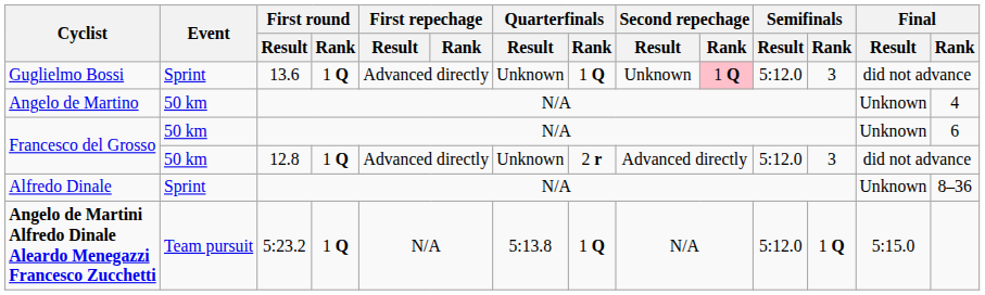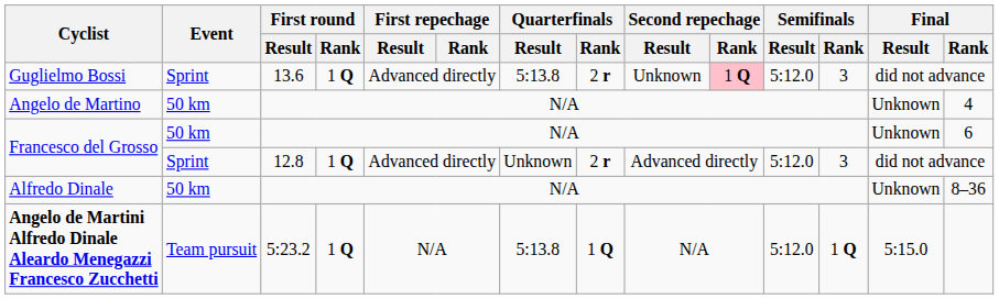 <table class=wikitable style="font-size:90%">
 <tr>
 <th rowspan=2>Cyclist</th>
 <th rowspan=2>Event</th>
 <th colspan=2>First round</th>
 <th colspan=2>First repechage</th>
 <th colspan=2>Quarterfinals</th>
 <th colspan=2>Second repechage</th>
 <th colspan=2>Semifinals</th>
 <th colspan=2>Final</th>
 </tr>
 <tr>
 <th>Result</th>
 <th>Rank</th>
 <th>Result</th>
 <th>Rank</th>
 <th>Result</th>
 <th>Rank</th>
 <th>Result</th>
 <th>Rank</th>
 <th>Result</th>
 <th>Rank</th>
 <th>Result</th>
 <th>Rank</th>
 </tr>
 <tr>
 <td><a href='#'>Guglielmo Bossi</a></td>
 <td><a href='#'>Sprint</a></td>
 <td align=center>13.6</td>
 <td align=center>1 <strong>Q</strong></td>
 <td align=center colspan=2>Advanced directly</td>
-<td align=center>Unknown</td>
-<td align=center>1 <strong>Q</strong></td>
+<td align=center>5:13.8</td>
+<td align=center>2 <strong>r</strong></td>
 <td align=center>Unknown</td>
 <td align=center style="background: pink;">1 <strong>Q</strong></td>
 <td align=center>5:12.0</td>
 <td align=center>3</td>
 <td align=center colspan=2>did not advance</td>
 </tr>
 <tr>
 <td><a href='#'>Angelo de Martino</a></td>
 <td><a href='#'>50 km</a></td>
 <td align=center colspan=10>N/A</td>
 <td align=center>Unknown</td>
 <td align=center>4</td>
 </tr>
 <tr>
 <td rowspan=2><a href='#'>Francesco del Grosso</a></td>
 <td><a href='#'>50 km</a></td>
 <td align=center colspan=10>N/A</td>
 <td align=center>Unknown</td>
 <td align=center>6</td>
 </tr>
 <tr>
-<td><a href='#'>50 km</a></td>
+<td><a href='#'>Sprint</a></td>
 <td align=center>12.8</td>
 <td align=center>1 <strong>Q</strong></td>
 <td align=center colspan=2>Advanced directly</td>
 <td align=center>Unknown</td>
 <td align=center>2 <strong>r</strong></td>
 <td align=center colspan=2>Advanced directly</td>
 <td align=center>5:12.0</td>
 <td align=center>3</td>
 <td align=center colspan=2>did not advance</td>
 </tr>
 <tr>
 <td><a href='#'>Alfredo Dinale</a></td>
-<td><a href='#'>Sprint</a></td>
+<td><a href='#'>50 km</a></td>
 <td align=center colspan=10>N/A</td>
 <td align=center>Unknown</td>
 <td align=center>8–36</td>
 </tr>
 <tr>
 <td><strong>Angelo de Martini <br> Alfredo Dinale <br> <a href='#'>Aleardo Menegazzi</a> <br> <a href='#'>Francesco Zucchetti</a></strong></td>
 <td><a href='#'>Team pursuit</a></td>
 <td align=center>5:23.2</td>
 <td align=center>1 <strong>Q</strong></td>
 <td align=center colspan=2>N/A</td>
 <td align=center>5:13.8</td>
 <td align=center>1 <strong>Q</strong></td>
 <td align=center colspan=2>N/A</td>
 <td align=center>5:12.0</td>
 <td align=center>1 <strong>Q</strong></td>
 <td align=center>5:15.0</td>
 <td align=center></td>
 </tr>
 </table>
